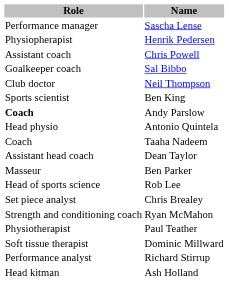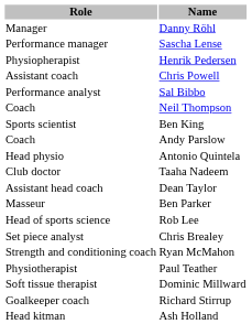 <table class="toccolours">
 <tr>
 <th style="background:silver;">Role</th>
 <th style="background:silver;">Name</th>
+</tr>
+<tr>
+<td>Manager</td>
+<td> <a href='#'>Danny Röhl</a></td>
 </tr>
 <tr>
 <td>Performance manager</td>
 <td> <a href='#'>Sascha Lense</a></td>
 </tr>
 <tr>
 <td>Physiopherapist</td>
 <td> <a href='#'>Henrik Pedersen</a></td>
 </tr>
 <tr>
 <td>Assistant coach</td>
 <td> <a href='#'>Chris Powell</a></td>
 </tr>
 <tr>
-<td>Goalkeeper coach</td>
+<td>Performance analyst</td>
 <td> <a href='#'>Sal Bibbo</a></td>
 </tr>
 <tr>
-<td>Club doctor</td>
+<td>Coach</td>
 <td> <a href='#'>Neil Thompson</a></td>
 </tr>
 <tr>
 <td>Sports scientist</td>
 <td>Ben King</td>
 </tr>
 <tr>
-<td><strong>Coach</strong></td>
+<td>Coach</td>
 <td>Andy Parslow</td>
 </tr>
 <tr>
 <td>Head physio</td>
 <td>Antonio Quintela</td>
 </tr>
 <tr>
-<td>Coach</td>
+<td>Club doctor</td>
 <td>Taaha Nadeem</td>
 </tr>
 <tr>
 <td>Assistant head coach</td>
 <td>Dean Taylor</td>
 </tr>
 <tr>
 <td>Masseur</td>
 <td>Ben Parker</td>
 </tr>
 <tr>
 <td>Head of sports science</td>
 <td>Rob Lee</td>
 </tr>
 <tr>
 <td>Set piece analyst</td>
 <td>Chris Brealey</td>
 </tr>
 <tr>
 <td>Strength and conditioning coach</td>
 <td>Ryan McMahon</td>
 </tr>
 <tr>
 <td>Physiotherapist</td>
 <td>Paul Teather</td>
 </tr>
 <tr>
 <td>Soft tissue therapist</td>
 <td>Dominic Millward</td>
 </tr>
 <tr>
-<td>Performance analyst</td>
+<td>Goalkeeper coach</td>
 <td>Richard Stirrup</td>
 </tr>
 <tr>
 <td>Head kitman</td>
 <td>Ash Holland</td>
 </tr>
 <tr>
 </tr>
 </table>
